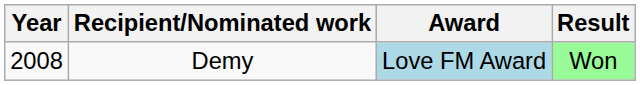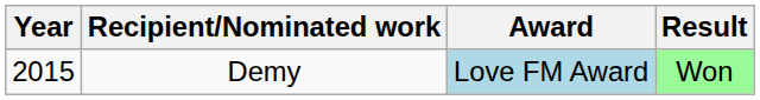 <table class="wikitable sortable plainrowheaders"  style="text-align:center;">
 <tr>
 <th scope="col">Year</th>
 <th scope="col">Recipient/Nominated work</th>
 <th scope="col">Award</th>
 <th scope="col">Result</th>
 </tr>
 <tr>
-<td rowspan=1>2008</td>
+<td rowspan=1>2015</td>
 <td rowspan=1>Demy</td>
 <td style="background: lightblue;">Love FM Award</td>
 <td style="background-color:Palegreen;">Won</td>
 </tr>
 </table>
